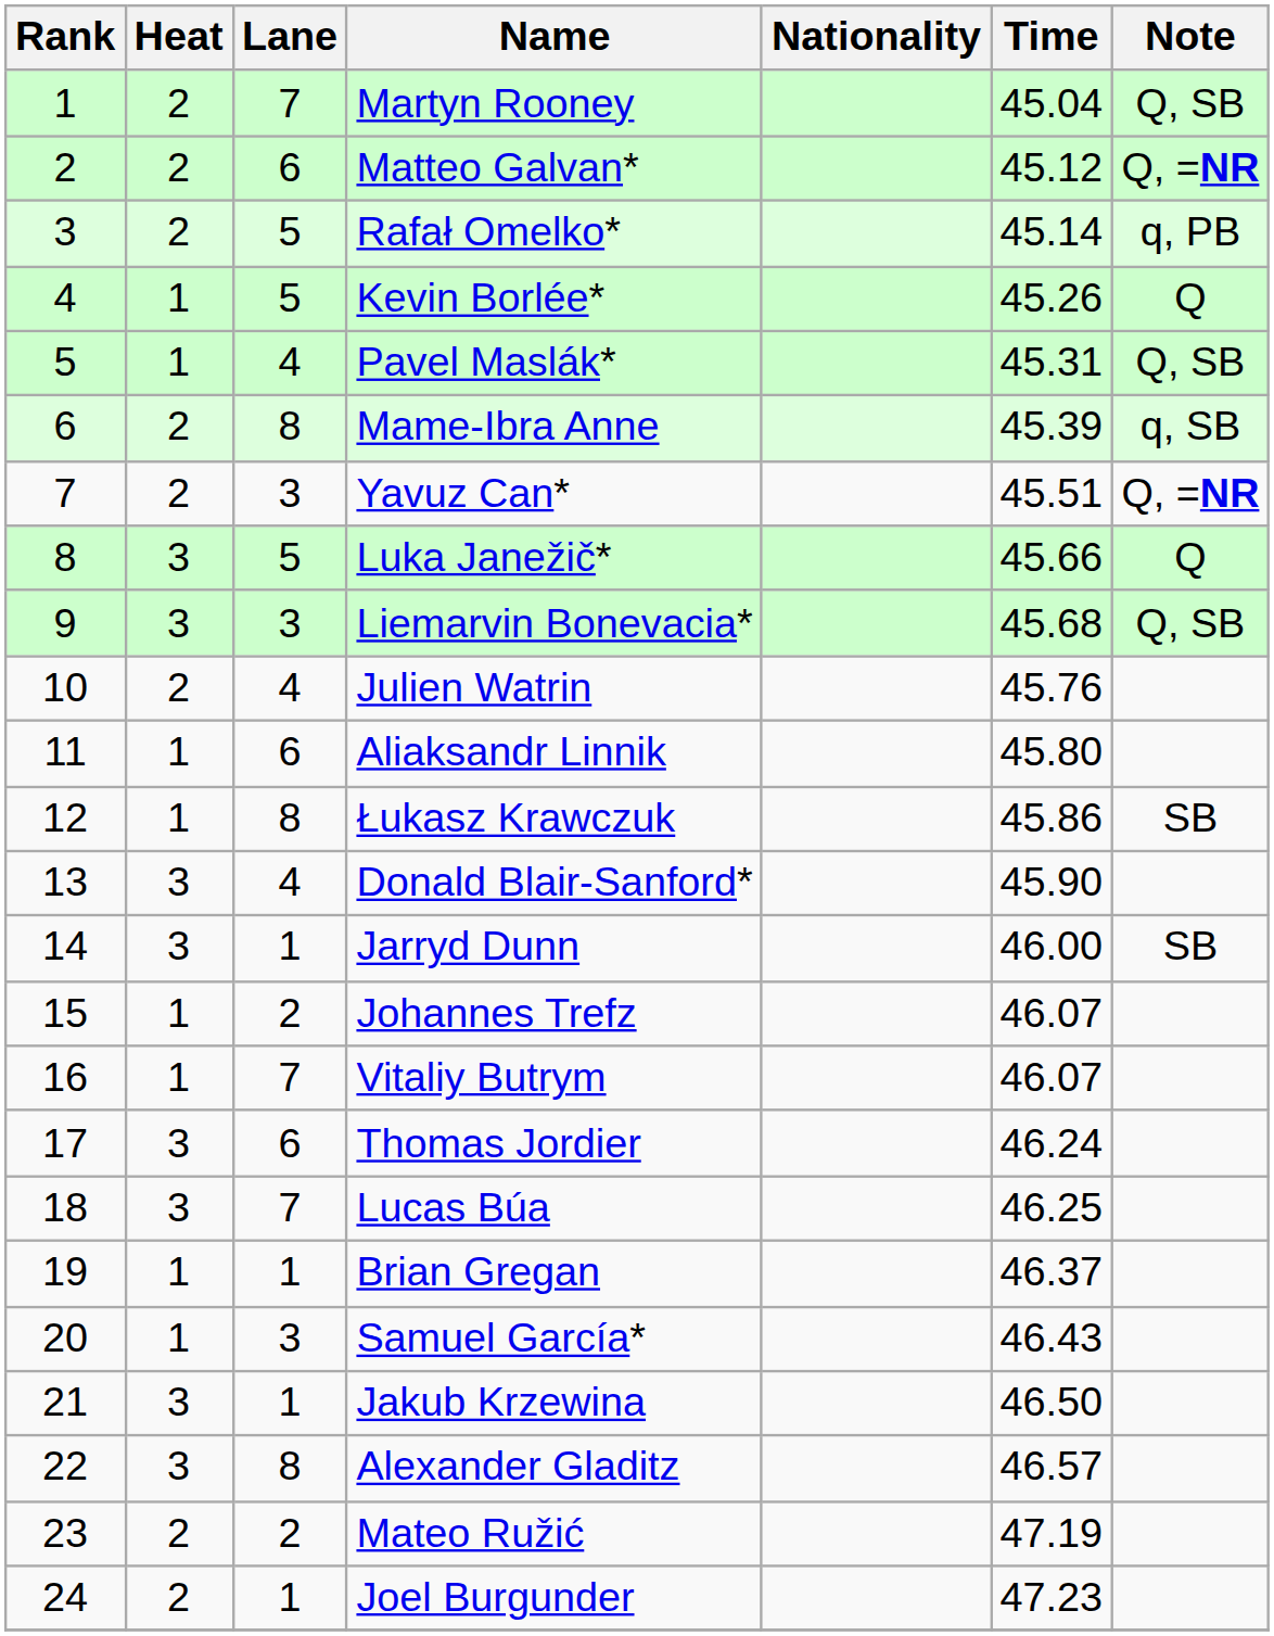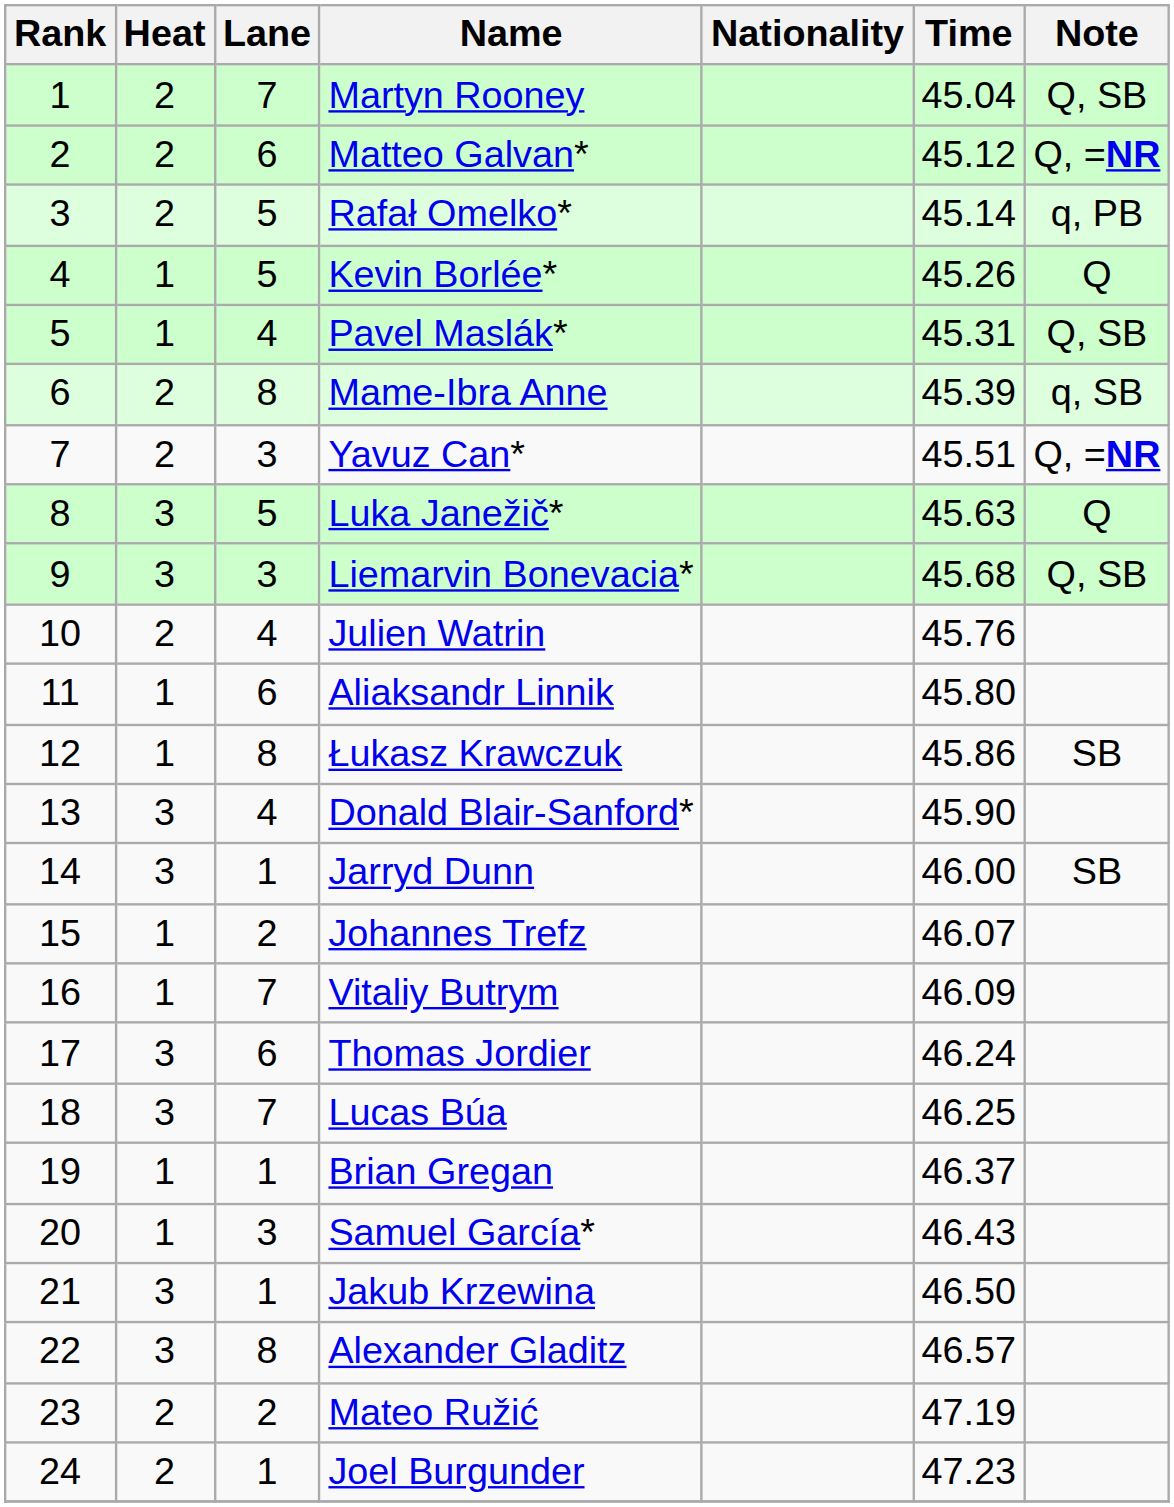 <table class="wikitable sortable" style="text-align:center">
 <tr>
 <th>Rank</th>
 <th>Heat</th>
 <th>Lane</th>
 <th>Name</th>
 <th>Nationality</th>
 <th>Time</th>
 <th>Note</th>
 </tr>
 <tr bgcolor=ccffcc>
 <td>1</td>
 <td>2</td>
 <td>7</td>
 <td align=left><a href='#'>Martyn Rooney</a></td>
 <td align=left></td>
 <td>45.04</td>
 <td>Q, SB</td>
 </tr>
 <tr bgcolor=ccffcc>
 <td>2</td>
 <td>2</td>
 <td>6</td>
 <td align=left><a href='#'>Matteo Galvan</a>*</td>
 <td align=left></td>
 <td>45.12</td>
 <td>Q, =<strong><a href='#'>NR</a></strong></td>
 </tr>
 <tr bgcolor=ddffdd>
 <td>3</td>
 <td>2</td>
 <td>5</td>
 <td align=left><a href='#'>Rafał Omelko</a>*</td>
 <td align=left></td>
 <td>45.14</td>
 <td>q, PB</td>
 </tr>
 <tr bgcolor=ccffcc>
 <td>4</td>
 <td>1</td>
 <td>5</td>
 <td align=left><a href='#'>Kevin Borlée</a>*</td>
 <td align=left></td>
 <td>45.26</td>
 <td>Q</td>
 </tr>
 <tr bgcolor=ccffcc>
 <td>5</td>
 <td>1</td>
 <td>4</td>
 <td align=left><a href='#'>Pavel Maslák</a>*</td>
 <td align=left></td>
 <td>45.31</td>
 <td>Q, SB</td>
 </tr>
 <tr bgcolor=ddffdd>
 <td>6</td>
 <td>2</td>
 <td>8</td>
 <td align=left><a href='#'>Mame-Ibra Anne</a></td>
 <td align=left></td>
 <td>45.39</td>
 <td>q, SB</td>
 </tr>
 <tr>
 <td>7</td>
 <td>2</td>
 <td>3</td>
 <td align=left><a href='#'>Yavuz Can</a>*</td>
 <td align=left></td>
 <td>45.51</td>
 <td>Q, =<strong><a href='#'>NR</a></strong></td>
 </tr>
 <tr bgcolor=ccffcc>
 <td>8</td>
 <td>3</td>
 <td>5</td>
 <td align=left><a href='#'>Luka Janežič</a>*</td>
 <td align=left></td>
-<td>45.66</td>
+<td>45.63</td>
 <td>Q</td>
 </tr>
 <tr bgcolor=ccffcc>
 <td>9</td>
 <td>3</td>
 <td>3</td>
 <td align=left><a href='#'>Liemarvin Bonevacia</a>*</td>
 <td align=left></td>
 <td>45.68</td>
 <td>Q, SB</td>
 </tr>
 <tr>
 <td>10</td>
 <td>2</td>
 <td>4</td>
 <td align=left><a href='#'>Julien Watrin</a></td>
 <td align=left></td>
 <td>45.76</td>
 <td></td>
 </tr>
 <tr>
 <td>11</td>
 <td>1</td>
 <td>6</td>
 <td align=left><a href='#'>Aliaksandr Linnik</a></td>
 <td align=left></td>
 <td>45.80</td>
 <td></td>
 </tr>
 <tr>
 <td>12</td>
 <td>1</td>
 <td>8</td>
 <td align=left><a href='#'>Łukasz Krawczuk</a></td>
 <td align=left></td>
 <td>45.86</td>
 <td>SB</td>
 </tr>
 <tr>
 <td>13</td>
 <td>3</td>
 <td>4</td>
 <td align=left><a href='#'>Donald Blair-Sanford</a>*</td>
 <td align=left></td>
 <td>45.90</td>
 <td></td>
 </tr>
 <tr>
 <td>14</td>
 <td>3</td>
 <td>1</td>
 <td align=left><a href='#'>Jarryd Dunn</a></td>
 <td align=left></td>
 <td>46.00</td>
 <td>SB</td>
 </tr>
 <tr>
 <td>15</td>
 <td>1</td>
 <td>2</td>
 <td align=left><a href='#'>Johannes Trefz</a></td>
 <td align=left></td>
 <td>46.07</td>
 <td></td>
 </tr>
 <tr>
 <td>16</td>
 <td>1</td>
 <td>7</td>
 <td align=left><a href='#'>Vitaliy Butrym</a></td>
 <td align=left></td>
-<td>46.07</td>
+<td>46.09</td>
 <td></td>
 </tr>
 <tr>
 <td>17</td>
 <td>3</td>
 <td>6</td>
 <td align=left><a href='#'>Thomas Jordier</a></td>
 <td align=left></td>
 <td>46.24</td>
 <td></td>
 </tr>
 <tr>
 <td>18</td>
 <td>3</td>
 <td>7</td>
 <td align=left><a href='#'>Lucas Búa</a></td>
 <td align=left></td>
 <td>46.25</td>
 <td></td>
 </tr>
 <tr>
 <td>19</td>
 <td>1</td>
 <td>1</td>
 <td align=left><a href='#'>Brian Gregan</a></td>
 <td align=left></td>
 <td>46.37</td>
 <td></td>
 </tr>
 <tr>
 <td>20</td>
 <td>1</td>
 <td>3</td>
 <td align=left><a href='#'>Samuel García</a>*</td>
 <td align=left></td>
 <td>46.43</td>
 <td></td>
 </tr>
 <tr>
 <td>21</td>
 <td>3</td>
 <td>1</td>
 <td align=left><a href='#'>Jakub Krzewina</a></td>
 <td align=left></td>
 <td>46.50</td>
 <td></td>
 </tr>
 <tr>
 <td>22</td>
 <td>3</td>
 <td>8</td>
 <td align=left><a href='#'>Alexander Gladitz</a></td>
 <td align=left></td>
 <td>46.57</td>
 <td></td>
 </tr>
 <tr>
 <td>23</td>
 <td>2</td>
 <td>2</td>
 <td align=left><a href='#'>Mateo Ružić</a></td>
 <td align=left></td>
 <td>47.19</td>
 <td></td>
 </tr>
 <tr>
 <td>24</td>
 <td>2</td>
 <td>1</td>
 <td align=left><a href='#'>Joel Burgunder</a></td>
 <td align=left></td>
 <td>47.23</td>
 <td></td>
 </tr>
 <tr>
 </tr>
 </table>
